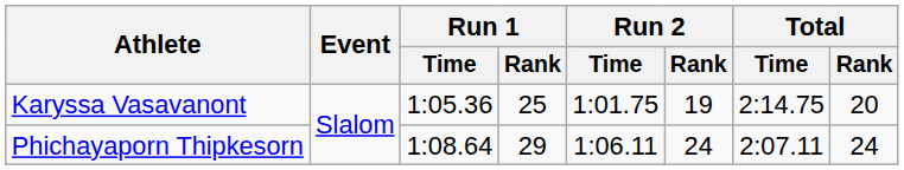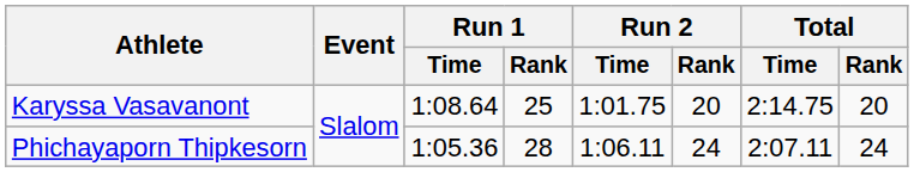 <table class="wikitable" style="font-size:90%">
 <tr>
 <th rowspan=2>Athlete</th>
 <th rowspan=2>Event</th>
 <th colspan=2>Run 1</th>
 <th colspan=2>Run 2</th>
 <th colspan=2>Total</th>
 </tr>
 <tr style="font-size:90%">
 <th>Time</th>
 <th>Rank</th>
 <th>Time</th>
 <th>Rank</th>
 <th>Time</th>
 <th>Rank</th>
 </tr>
 <tr align=center>
 <td align=left><a href='#'>Karyssa Vasavanont</a></td>
 <td align=left rowspan=2><a href='#'>Slalom</a></td>
-<td>1:05.36</td>
+<td>1:08.64</td>
 <td>25</td>
 <td>1:01.75</td>
-<td>19</td>
+<td>20</td>
 <td>2:14.75</td>
 <td>20</td>
 </tr>
 <tr align=center>
 <td align=left><a href='#'>Phichayaporn Thipkesorn</a></td>
-<td>1:08.64</td>
-<td>29</td>
+<td>1:05.36</td>
+<td>28</td>
 <td>1:06.11</td>
 <td>24</td>
 <td>2:07.11</td>
 <td>24</td>
 </tr>
 </table>
